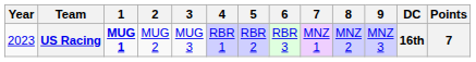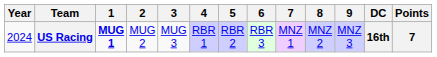 <table class="wikitable" style="text-align:center; font-size:85%">
 <tr>
 <th>Year</th>
 <th>Team</th>
 <th>1</th>
 <th>2</th>
 <th>3</th>
 <th>4</th>
 <th>5</th>
 <th>6</th>
 <th>7</th>
 <th>8</th>
 <th>9</th>
 <th>DC</th>
 <th>Points</th>
 </tr>
 <tr>
-<td><a href='#'>2023</a></td>
+<td><a href='#'>2024</a></td>
 <th nowrap><a href='#'>US Racing</a></th>
 <td style="background:#;"><strong><a href='#'>MUG<br>1</a><br></strong></td>
 <td style="background:#;"><a href='#'>MUG<br>2</a><br></td>
 <td style="background:#;"><a href='#'>MUG<br>3</a><br></td>
 <td style="background:#cfcfff"><a href='#'>RBR<br>1</a><br></td>
 <td style="background:#cfcfff"><a href='#'>RBR<br>2</a><br></td>
 <td style="background:#dfffdf"><a href='#'>RBR<br>3</a><br></td>
 <td style="background:#EFCFFF"><a href='#'>MNZ<br>1</a><br></td>
 <td style="background:#cfcfff"><a href='#'>MNZ<br>2</a><br></td>
 <td style="background:#cfcfff"><a href='#'>MNZ<br>3</a><br></td>
 <th style="background:#">16th</th>
 <th style="background:#">7</th>
 </tr>
 </table>
